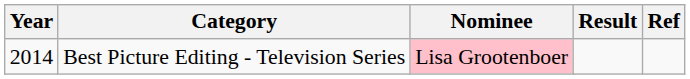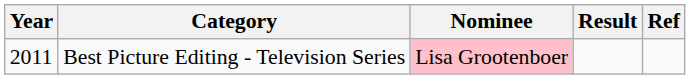 <table class="wikitable">
 <tr>
 <th>Year</th>
 <th>Category</th>
 <th>Nominee</th>
 <th>Result</th>
 <th>Ref</th>
 </tr>
 <tr>
-<td>2014</td>
+<td>2011</td>
 <td>Best Picture Editing - Television Series</td>
 <td style="background: pink;">Lisa Grootenboer</td>
 <td></td>
 <td></td>
 </tr>
 </table>
